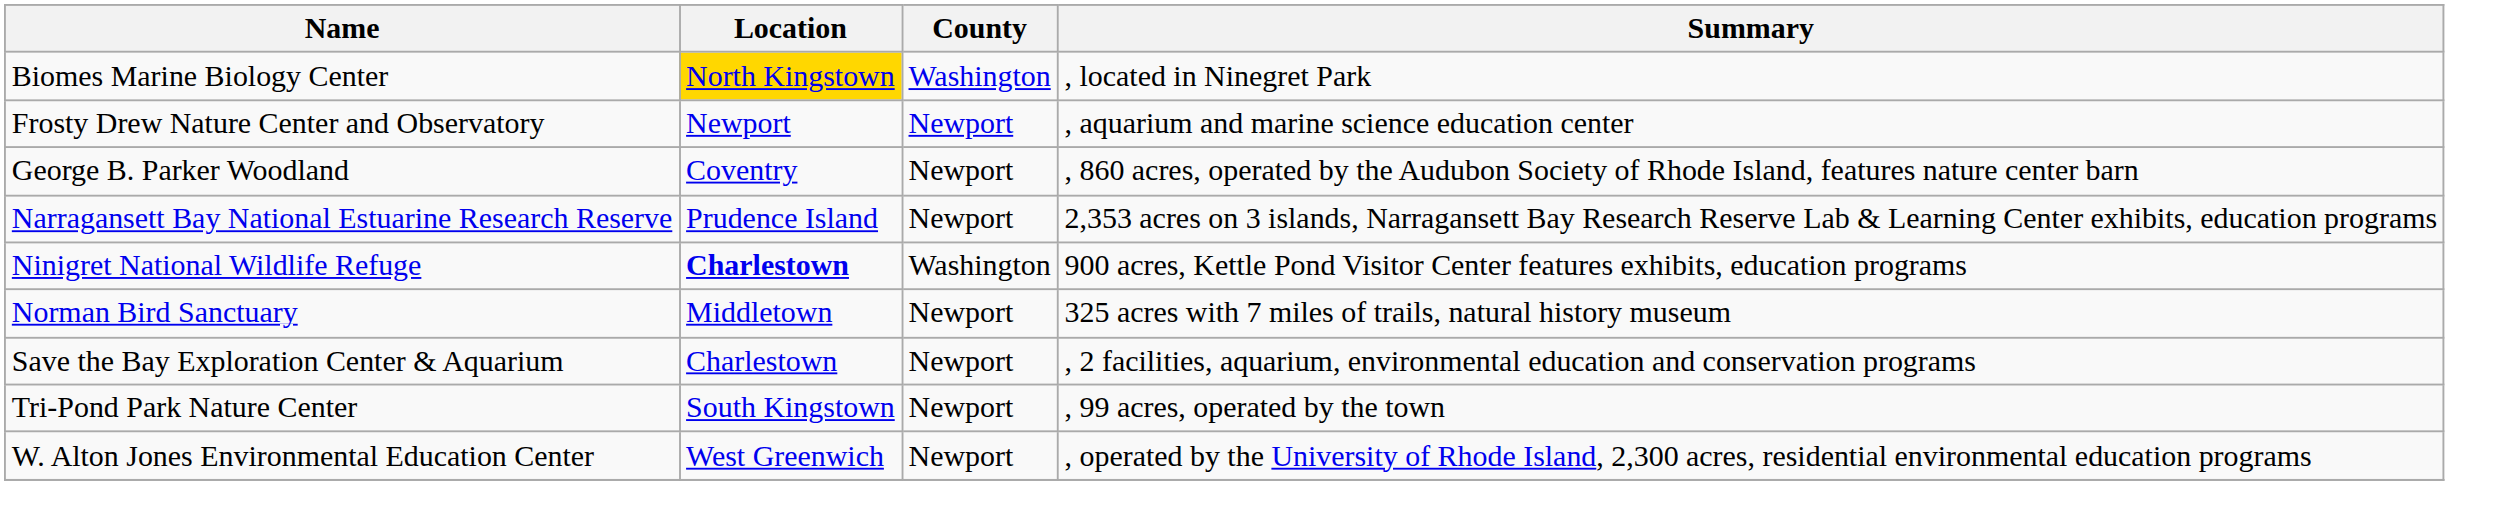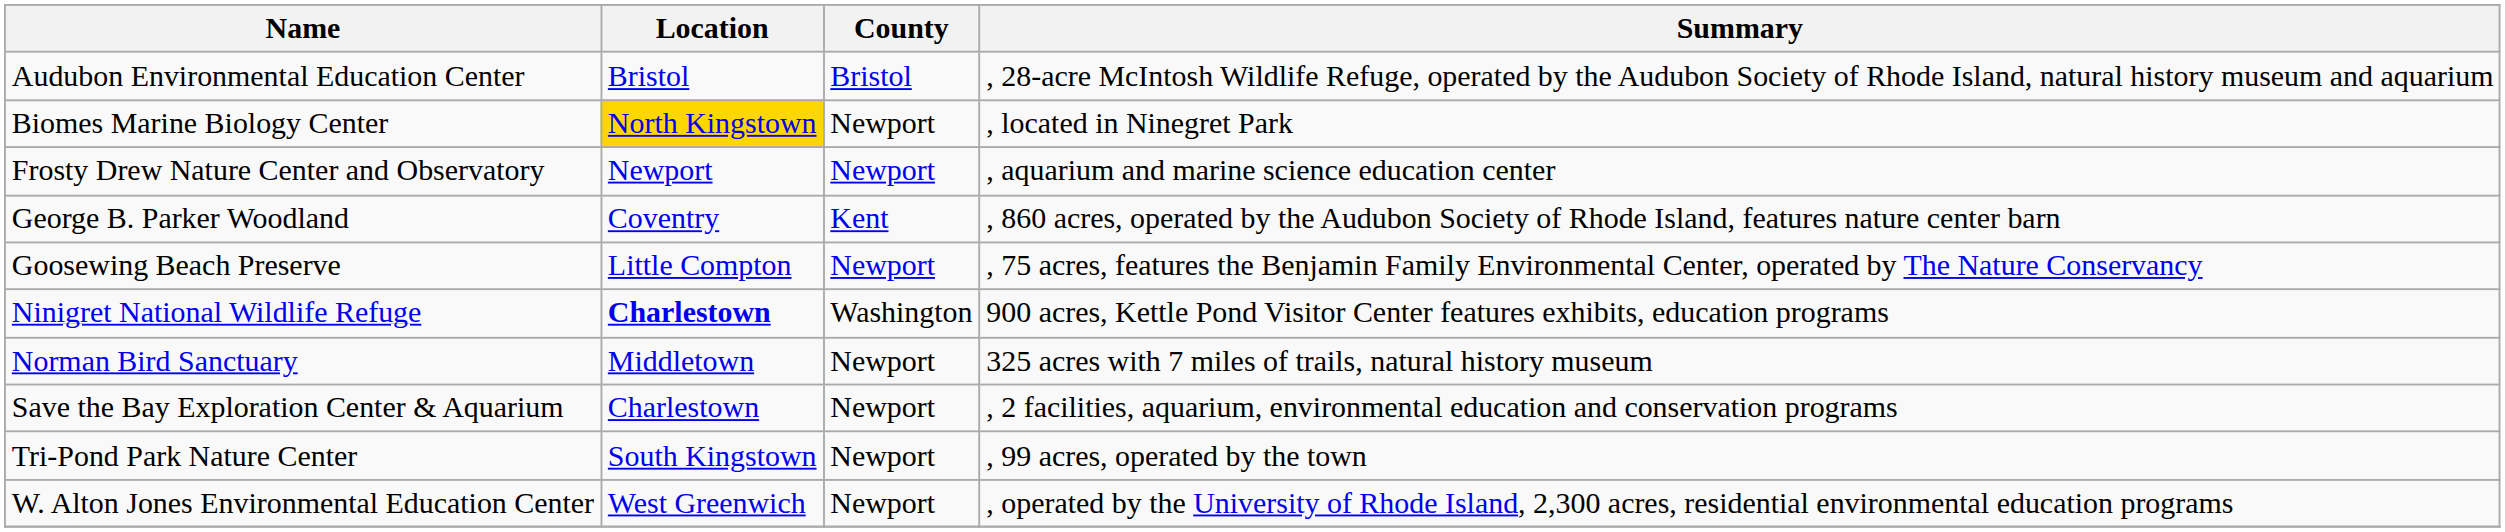 <table class="wikitable sortable">
 <tr>
 <th>Name</th>
 <th>Location</th>
 <th>County</th>
 <th>Summary</th>
 </tr>
 <tr>
+<td>Audubon Environmental Education Center</td>
+<td><a href='#'>Bristol</a></td>
+<td><a href='#'>Bristol</a></td>
+<td>, 28-acre McIntosh Wildlife Refuge, operated by the Audubon Society of Rhode Island, natural history museum and aquarium</td>
+</tr>
+<tr>
 <td>Biomes Marine Biology Center</td>
 <td style="background: gold;"><a href='#'>North Kingstown</a></td>
-<td><a href='#'>Washington</a></td>
+<td>Newport</td>
 <td>, located in Ninegret Park</td>
 </tr>
 <tr>
 <td>Frosty Drew Nature Center and Observatory</td>
 <td><a href='#'>Newport</a></td>
 <td><a href='#'>Newport</a></td>
 <td>, aquarium and marine science education center</td>
 </tr>
 <tr>
 <td>George B. Parker Woodland</td>
 <td><a href='#'>Coventry</a></td>
-<td>Newport</td>
+<td><a href='#'>Kent</a></td>
 <td>, 860 acres, operated by the Audubon Society of Rhode Island, features nature center barn</td>
 </tr>
 <tr>
-<td><a href='#'>Narragansett Bay National Estuarine Research Reserve</a></td>
-<td><a href='#'>Prudence Island</a></td>
-<td>Newport</td>
-<td>2,353 acres on 3 islands, Narragansett Bay Research Reserve Lab & Learning Center exhibits, education programs</td>
+<td>Goosewing Beach Preserve</td>
+<td><a href='#'>Little Compton</a></td>
+<td><a href='#'>Newport</a></td>
+<td>, 75 acres, features the Benjamin Family Environmental Center, operated by <a href='#'>The Nature Conservancy</a></td>
 </tr>
 <tr>
 <td><a href='#'>Ninigret National Wildlife Refuge</a></td>
 <td><strong><a href='#'>Charlestown</a></strong></td>
 <td>Washington</td>
 <td>900 acres, Kettle Pond Visitor Center features exhibits, education programs</td>
 </tr>
 <tr>
 <td><a href='#'>Norman Bird Sanctuary</a></td>
 <td><a href='#'>Middletown</a></td>
 <td>Newport</td>
 <td>325 acres with 7 miles of trails, natural history museum</td>
 </tr>
 <tr>
 <td>Save the Bay Exploration Center & Aquarium</td>
 <td><a href='#'>Charlestown</a></td>
 <td>Newport</td>
 <td>, 2 facilities, aquarium, environmental education and conservation programs</td>
 </tr>
 <tr>
 <td>Tri-Pond Park Nature Center</td>
 <td><a href='#'>South Kingstown</a></td>
 <td>Newport</td>
 <td>, 99 acres, operated by the town</td>
 </tr>
 <tr>
 <td>W. Alton Jones Environmental Education Center</td>
 <td><a href='#'>West Greenwich</a></td>
 <td>Newport</td>
 <td>, operated by the <a href='#'>University of Rhode Island</a>, 2,300 acres, residential environmental education programs</td>
 </tr>
 <tr>
 </tr>
 </table>
